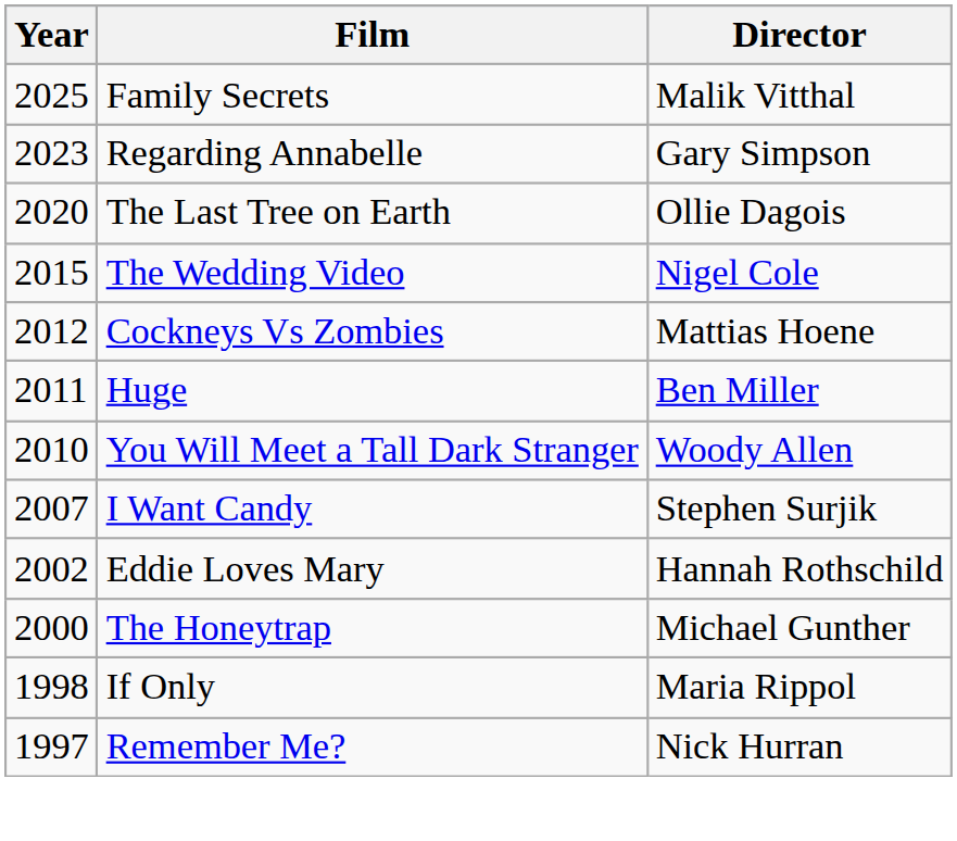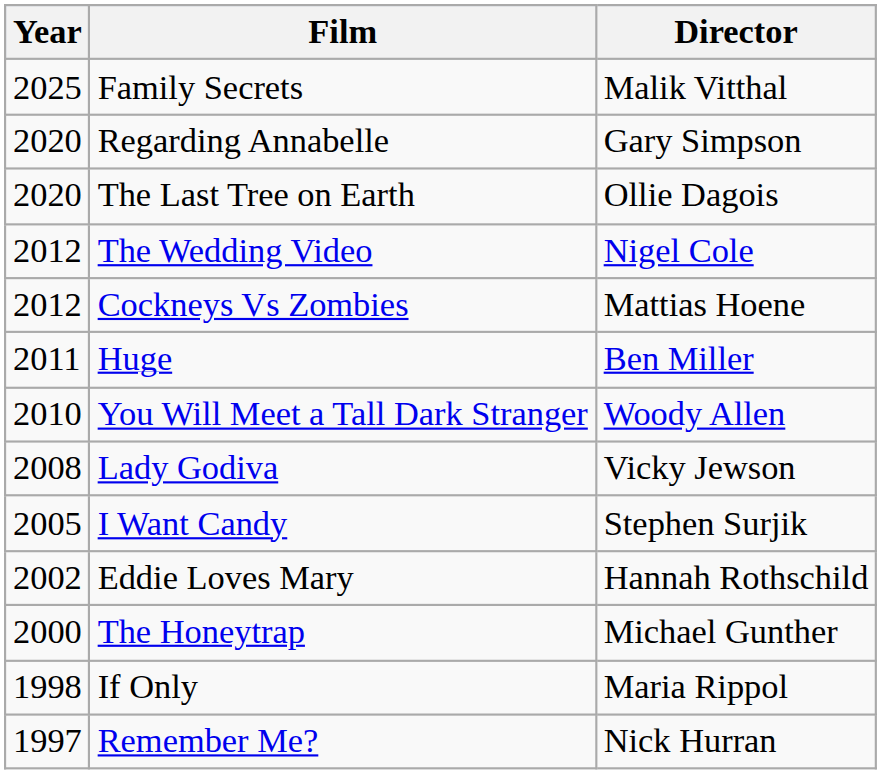 <table class="wikitable">
 <tr style="background:#b0c4de; text-align:center;">
 <th>Year</th>
 <th>Film</th>
 <th>Director</th>
 </tr>
 <tr>
 <td>2025</td>
 <td>Family Secrets</td>
 <td>Malik Vitthal</td>
 </tr>
 <tr>
-<td>2023</td>
+<td>2020</td>
 <td>Regarding Annabelle</td>
 <td>Gary Simpson</td>
 </tr>
 <tr>
 <td>2020</td>
 <td>The Last Tree on Earth</td>
 <td>Ollie Dagois</td>
 </tr>
 <tr>
-<td>2015</td>
+<td>2012</td>
 <td><a href='#'>The Wedding Video</a></td>
 <td><a href='#'>Nigel Cole</a></td>
 </tr>
 <tr>
 <td>2012</td>
 <td><a href='#'>Cockneys Vs Zombies</a></td>
 <td>Mattias Hoene</td>
 </tr>
 <tr>
 <td>2011</td>
 <td><a href='#'>Huge</a></td>
 <td><a href='#'>Ben Miller</a></td>
 </tr>
 <tr>
 <td>2010</td>
 <td><a href='#'>You Will Meet a Tall Dark Stranger</a></td>
 <td><a href='#'>Woody Allen</a></td>
 </tr>
 <tr>
-<td>2007</td>
+<td>2008</td>
+<td><a href='#'>Lady Godiva</a></td>
+<td>Vicky Jewson</td>
+</tr>
+<tr>
+<td>2005</td>
 <td><a href='#'>I Want Candy</a></td>
 <td>Stephen Surjik</td>
 </tr>
 <tr>
 <td>2002</td>
 <td>Eddie Loves Mary</td>
 <td>Hannah Rothschild</td>
 </tr>
 <tr>
 <td>2000</td>
 <td><a href='#'>The Honeytrap</a></td>
 <td>Michael Gunther</td>
 </tr>
 <tr>
 <td>1998</td>
 <td>If Only</td>
 <td>Maria Rippol</td>
 </tr>
 <tr>
 <td>1997</td>
 <td><a href='#'>Remember Me?</a></td>
 <td>Nick Hurran</td>
 </tr>
 </table>
